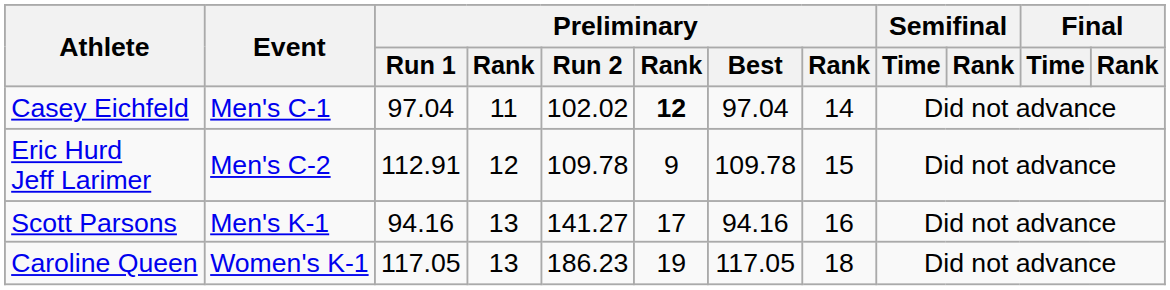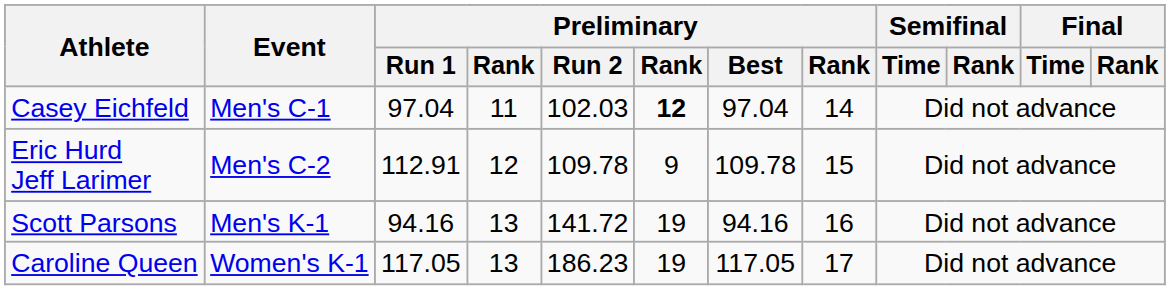 <table class=wikitable style=font-size:90%;text-align:center>
 <tr>
 <th rowspan=2>Athlete</th>
 <th rowspan=2>Event</th>
 <th colspan=6>Preliminary</th>
 <th colspan=2>Semifinal</th>
 <th colspan=2>Final</th>
 </tr>
 <tr style=font-size:95%>
 <th>Run 1</th>
 <th>Rank</th>
 <th>Run 2</th>
 <th>Rank</th>
 <th>Best</th>
 <th>Rank</th>
 <th>Time</th>
 <th>Rank</th>
 <th>Time</th>
 <th>Rank</th>
 </tr>
 <tr>
 <td align=left><a href='#'>Casey Eichfeld</a></td>
 <td align=left><a href='#'>Men's C-1</a></td>
 <td>97.04</td>
 <td>11</td>
-<td>102.02</td>
+<td>102.03</td>
 <td><strong>12</strong></td>
 <td>97.04</td>
 <td>14</td>
 <td colspan=4>Did not advance</td>
 </tr>
 <tr>
 <td align=left><a href='#'>Eric Hurd</a><br><a href='#'>Jeff Larimer</a></td>
 <td align=left><a href='#'>Men's C-2</a></td>
 <td>112.91</td>
 <td>12</td>
 <td>109.78</td>
 <td>9</td>
 <td>109.78</td>
 <td>15</td>
 <td colspan=4>Did not advance</td>
 </tr>
 <tr>
 <td align=left><a href='#'>Scott Parsons</a></td>
 <td align=left><a href='#'>Men's K-1</a></td>
 <td>94.16</td>
 <td>13</td>
-<td>141.27</td>
-<td>17</td>
+<td>141.72</td>
+<td>19</td>
 <td>94.16</td>
 <td>16</td>
 <td colspan=4>Did not advance</td>
 </tr>
 <tr>
 <td align=left><a href='#'>Caroline Queen</a></td>
 <td align=left><a href='#'>Women's K-1</a></td>
 <td>117.05</td>
 <td>13</td>
 <td>186.23</td>
 <td>19</td>
 <td>117.05</td>
-<td>18</td>
+<td>17</td>
 <td colspan=4>Did not advance</td>
 </tr>
 </table>
